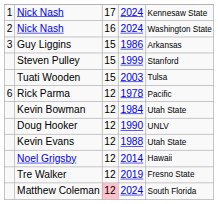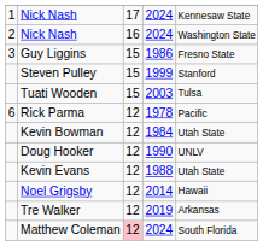 <table class="wikitable">
 <tr>
 </tr>
 <tr>
 <td>1</td>
 <td><a href='#'>Nick Nash</a></td>
 <td>17</td>
 <td><a href='#'>2024</a></td>
 <td style="font-size:80%;">Kennesaw State</td>
 </tr>
 <tr>
 <td>2</td>
 <td><a href='#'>Nick Nash</a></td>
 <td>16</td>
 <td><a href='#'>2024</a></td>
 <td style="font-size:80%;">Washington State</td>
 </tr>
 <tr>
 <td>3</td>
 <td>Guy Liggins</td>
 <td>15</td>
 <td><a href='#'>1986</a></td>
-<td style="font-size:80%;">Arkansas</td>
+<td style="font-size:80%;">Fresno State</td>
 </tr>
 <tr>
 <td></td>
 <td>Steven Pulley</td>
 <td>15</td>
 <td><a href='#'>1999</a></td>
 <td style="font-size:80%;">Stanford</td>
 </tr>
 <tr>
 <td></td>
 <td>Tuati Wooden</td>
 <td>15</td>
 <td><a href='#'>2003</a></td>
 <td style="font-size:80%;">Tulsa</td>
 </tr>
 <tr>
 <td>6</td>
 <td>Rick Parma</td>
 <td>12</td>
 <td><a href='#'>1978</a></td>
 <td style="font-size:80%;">Pacific</td>
 </tr>
 <tr>
 <td></td>
 <td>Kevin Bowman</td>
 <td>12</td>
 <td><a href='#'>1984</a></td>
 <td style="font-size:80%;">Utah State</td>
 </tr>
 <tr>
 <td></td>
 <td>Doug Hooker</td>
 <td>12</td>
 <td><a href='#'>1990</a></td>
 <td style="font-size:80%;">UNLV</td>
 </tr>
 <tr>
 <td></td>
 <td>Kevin Evans</td>
 <td>12</td>
 <td><a href='#'>1988</a></td>
 <td style="font-size:80%;">Utah State</td>
 </tr>
 <tr>
 <td></td>
 <td><a href='#'>Noel Grigsby</a></td>
 <td>12</td>
 <td><a href='#'>2014</a></td>
 <td style="font-size:80%;">Hawaii</td>
 </tr>
 <tr>
 <td></td>
 <td>Tre Walker</td>
 <td>12</td>
 <td><a href='#'>2019</a></td>
-<td style="font-size:80%;">Fresno State</td>
+<td style="font-size:80%;">Arkansas</td>
 </tr>
 <tr>
 <td></td>
 <td>Matthew Coleman</td>
 <td style="background: pink;">12</td>
 <td><a href='#'>2024</a></td>
 <td style="font-size:80%;">South Florida</td>
 </tr>
 </table>
